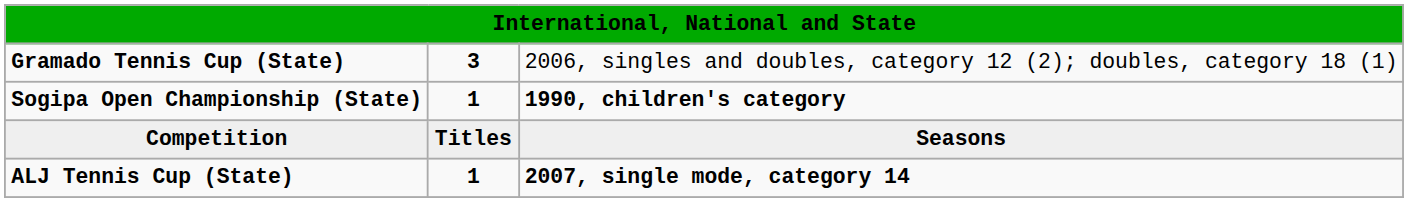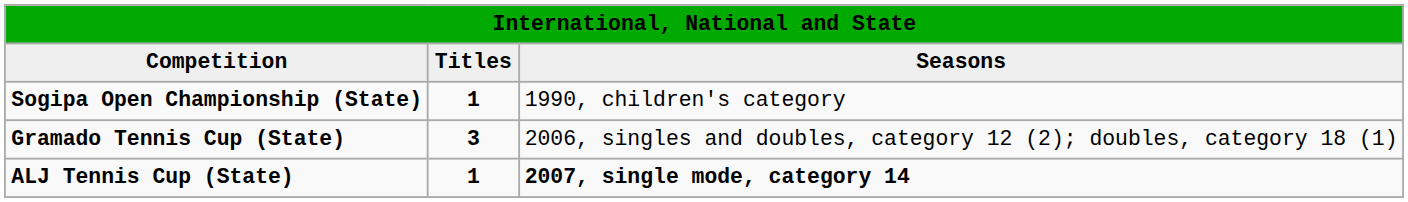 <table border="2" cellpadding="3" cellspacing="0" style="margin: 1em 1em 1em 0; background: #f9f9f9; border: 1px #aaa solid; border-collapse: collapse; font-size: 90%;">
 <tr bgcolor="#CCCCCC" align="center">
 <th colspan="3" style="background: #00AA00;"><span>International, National and State</span></th>
+</tr>
+<tr bgcolor="#EFEFEF" align="center">
+<td><span> <strong>Competition</strong></span></td>
+<td><span><strong>Titles</strong></span></td>
+<td><span> <strong>Seasons</strong></span></td>
+</tr>
+<tr>
+<td><strong>Sogipa Open Championship (State)</strong></td>
+<th align="center">1</th>
+<td>1990, children's category</td>
 </tr>
 <tr>
 <td><strong>Gramado Tennis Cup (State)</strong></td>
 <th align="center">3</th>
 <td>2006, singles and doubles, category 12 (2); doubles, category 18 (1)</td>
 </tr>
 <tr>
-<td><strong>Sogipa Open Championship (State)</strong></td>
-<th align="center">1</th>
-<td><strong>1990, children's category</strong></td>
-</tr>
-<tr bgcolor="#EFEFEF" align="center">
-<td><span> <strong>Competition</strong></span></td>
-<td><span><strong>Titles</strong></span></td>
-<td><span> <strong>Seasons</strong></span></td>
-</tr>
-<tr>
 <td><strong>ALJ Tennis Cup (State)</strong></td>
 <th align="center">1</th>
 <td><strong>2007, single mode, category 14</strong></td>
 </tr>
 </table>
